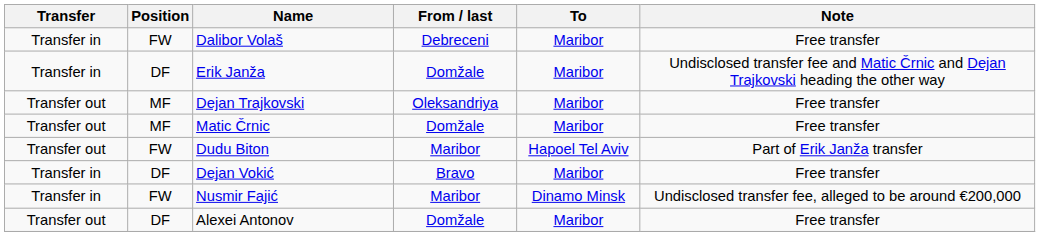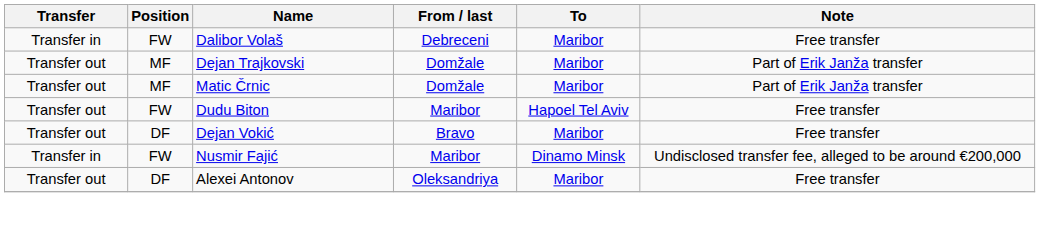 <table class="wikitable" style="font-size:95%; text-align: center;">
 <tr>
 <th style="width:120px;">Transfer</th>
 <th style="width:30px;">Position</th>
 <th style="width:200px;">Name</th>
 <th style="width:120px;">From / last</th>
 <th style="width:120px;">To</th>
 <th style="width:400px;">Note</th>
 </tr>
 <tr>
 <td>Transfer in</td>
 <td>FW</td>
 <td align=left> <a href='#'>Dalibor Volaš</a></td>
 <td><a href='#'>Debreceni</a></td>
 <td><a href='#'>Maribor</a></td>
 <td>Free transfer</td>
 </tr>
 <tr>
-<td>Transfer in</td>
-<td>DF</td>
-<td align=left> <a href='#'>Erik Janža</a></td>
-<td><a href='#'>Domžale</a></td>
-<td><a href='#'>Maribor</a></td>
-<td>Undisclosed transfer fee and <a href='#'>Matic Črnic</a> and <a href='#'>Dejan Trajkovski</a> heading the other way</td>
-</tr>
-<tr>
 <td>Transfer out</td>
 <td>MF</td>
 <td align=left> <a href='#'>Dejan Trajkovski</a></td>
-<td><a href='#'>Oleksandriya</a></td>
+<td><a href='#'>Domžale</a></td>
 <td><a href='#'>Maribor</a></td>
-<td>Free transfer</td>
+<td>Part of <a href='#'>Erik Janža</a> transfer</td>
 </tr>
 <tr>
 <td>Transfer out</td>
 <td>MF</td>
 <td align=left> <a href='#'>Matic Črnic</a></td>
 <td><a href='#'>Domžale</a></td>
 <td><a href='#'>Maribor</a></td>
-<td>Free transfer</td>
+<td>Part of <a href='#'>Erik Janža</a> transfer</td>
 </tr>
 <tr>
 <td>Transfer out</td>
 <td>FW</td>
 <td align=left> <a href='#'>Dudu Biton</a></td>
 <td><a href='#'>Maribor</a></td>
 <td><a href='#'>Hapoel Tel Aviv</a></td>
-<td>Part of <a href='#'>Erik Janža</a> transfer</td>
+<td>Free transfer</td>
 </tr>
 <tr>
-<td>Transfer in</td>
+<td>Transfer out</td>
 <td>DF</td>
 <td align=left> <a href='#'>Dejan Vokić</a></td>
 <td><a href='#'>Bravo</a></td>
 <td><a href='#'>Maribor</a></td>
 <td>Free transfer</td>
 </tr>
 <tr>
 <td>Transfer in</td>
 <td>FW</td>
 <td align=left> <a href='#'>Nusmir Fajić</a></td>
 <td><a href='#'>Maribor</a></td>
 <td><a href='#'>Dinamo Minsk</a></td>
 <td>Undisclosed transfer fee, alleged to be around €200,000</td>
 </tr>
 <tr>
 <td>Transfer out</td>
 <td>DF</td>
 <td align=left> Alexei Antonov</td>
-<td><a href='#'>Domžale</a></td>
+<td><a href='#'>Oleksandriya</a></td>
 <td><a href='#'>Maribor</a></td>
 <td>Free transfer</td>
 </tr>
 <tr>
 </tr>
 </table>
